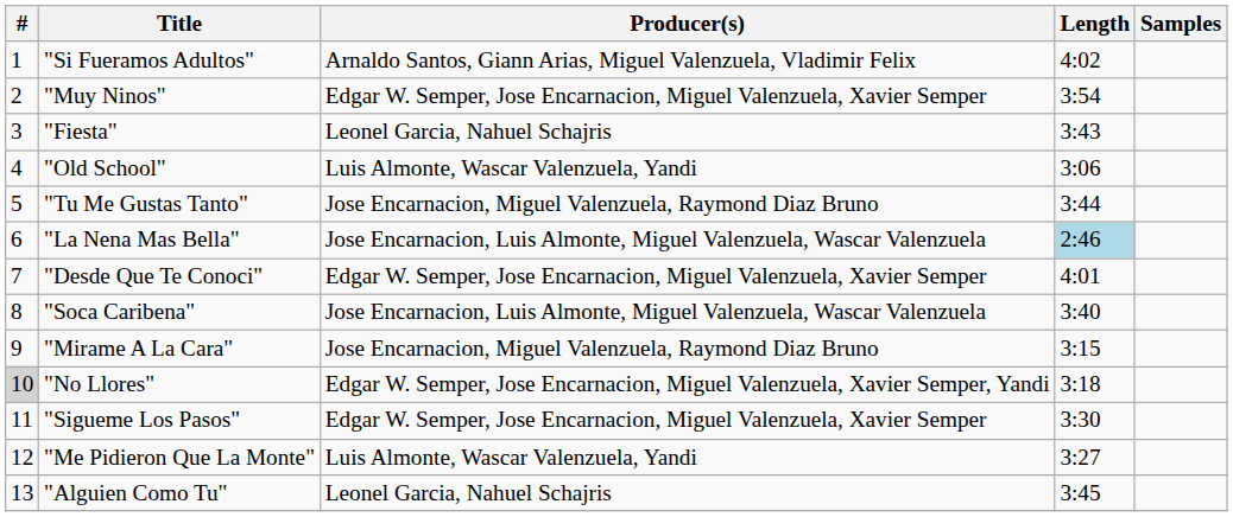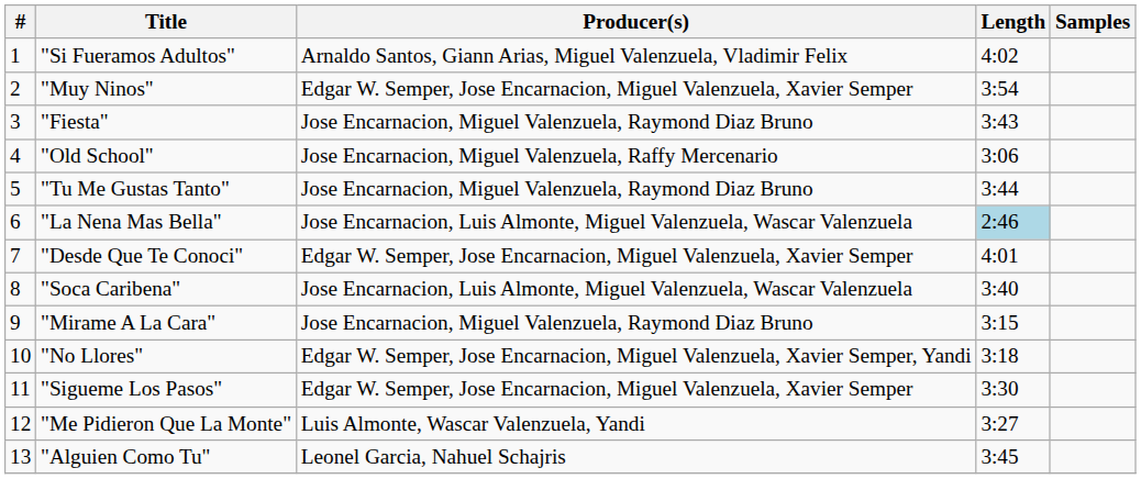 <table class="wikitable">
 <tr>
 <th align="center">#</th>
 <th align="center">Title</th>
 <th align="center">Producer(s)</th>
 <th align="center">Length</th>
 <th align="center">Samples</th>
 </tr>
 <tr>
 <td>1</td>
 <td>"Si Fueramos Adultos"</td>
 <td>Arnaldo Santos, Giann Arias, Miguel Valenzuela, Vladimir Felix</td>
 <td>4:02</td>
 <td></td>
 </tr>
 <tr>
 <td>2</td>
 <td>"Muy Ninos"</td>
 <td>Edgar W. Semper, Jose Encarnacion, Miguel Valenzuela, Xavier Semper</td>
 <td>3:54</td>
 <td></td>
 </tr>
 <tr>
 <td>3</td>
 <td>"Fiesta"</td>
-<td>Leonel Garcia, Nahuel Schajris</td>
+<td>Jose Encarnacion, Miguel Valenzuela, Raymond Diaz Bruno</td>
 <td>3:43</td>
 <td></td>
 </tr>
 <tr>
 <td>4</td>
 <td>"Old School"</td>
-<td>Luis Almonte, Wascar Valenzuela, Yandi</td>
+<td>Jose Encarnacion, Miguel Valenzuela, Raffy Mercenario</td>
 <td>3:06</td>
 <td></td>
 </tr>
 <tr>
 <td>5</td>
 <td>"Tu Me Gustas Tanto"</td>
 <td>Jose Encarnacion, Miguel Valenzuela, Raymond Diaz Bruno</td>
 <td>3:44</td>
 <td></td>
 </tr>
 <tr>
 <td>6</td>
 <td>"La Nena Mas Bella"</td>
 <td>Jose Encarnacion, Luis Almonte, Miguel Valenzuela, Wascar Valenzuela</td>
 <td style="background: lightblue;">2:46</td>
 <td></td>
 </tr>
 <tr>
 <td>7</td>
 <td>"Desde Que Te Conoci"</td>
 <td>Edgar W. Semper, Jose Encarnacion, Miguel Valenzuela, Xavier Semper</td>
 <td>4:01</td>
 <td></td>
 </tr>
 <tr>
 <td>8</td>
 <td>"Soca Caribena"</td>
 <td>Jose Encarnacion, Luis Almonte, Miguel Valenzuela, Wascar Valenzuela</td>
 <td>3:40</td>
 <td></td>
 </tr>
 <tr>
 <td>9</td>
 <td>"Mirame A La Cara"</td>
 <td>Jose Encarnacion, Miguel Valenzuela, Raymond Diaz Bruno</td>
 <td>3:15</td>
 <td></td>
 </tr>
 <tr>
-<td style="background: lightgrey;">10</td>
+<td>10</td>
 <td>"No Llores"</td>
 <td>Edgar W. Semper, Jose Encarnacion, Miguel Valenzuela, Xavier Semper, Yandi</td>
 <td>3:18</td>
 <td></td>
 </tr>
 <tr>
 <td>11</td>
 <td>"Sigueme Los Pasos"</td>
 <td>Edgar W. Semper, Jose Encarnacion, Miguel Valenzuela, Xavier Semper</td>
 <td>3:30</td>
 <td></td>
 </tr>
 <tr>
 <td>12</td>
 <td>"Me Pidieron Que La Monte"</td>
 <td>Luis Almonte, Wascar Valenzuela, Yandi</td>
 <td>3:27</td>
 <td></td>
 </tr>
 <tr>
 <td>13</td>
 <td>"Alguien Como Tu"</td>
 <td>Leonel Garcia, Nahuel Schajris</td>
 <td>3:45</td>
 <td></td>
 </tr>
 <tr>
 </tr>
 </table>
